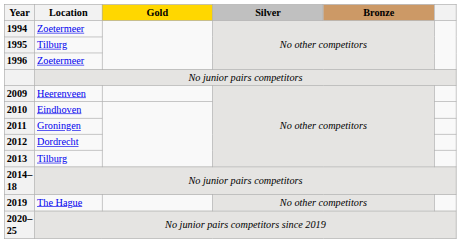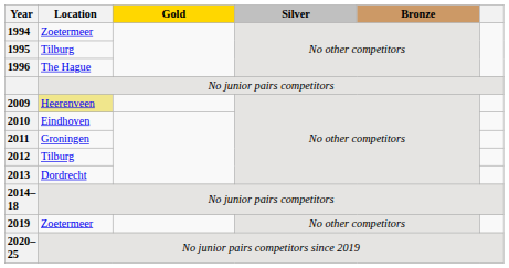 <table class="wikitable unsortable" style="text-align:left; width:80%">
 <tr>
 <th scope="col" style="text-align:center; width:5%">Year</th>
 <th scope="col" style="text-align:center; width:15%">Location</th>
 <th scope="col" style="text-align:center; width:25%; background:gold">Gold</th>
 <th scope="col" style="text-align:center; width:25%; background:silver">Silver</th>
 <th scope="col" style="text-align:center; width:25%; background:#c96">Bronze</th>
 <th scope="col" style="text-align:center; width:5%"></th>
 </tr>
 <tr>
 <th scope="row" style="text-align:left">1994</th>
 <td><a href='#'>Zoetermeer</a></td>
 <td rowspan="3"></td>
 <td colspan="2" rowspan="3" align="center" bgcolor="e5e4e2"><em>No other competitors</em></td>
 <td rowspan="3"></td>
 </tr>
 <tr>
 <th scope="row" style="text-align:left">1995</th>
 <td><a href='#'>Tilburg</a></td>
 </tr>
 <tr>
 <th scope="row" style="text-align:left">1996</th>
-<td><a href='#'>Zoetermeer</a></td>
+<td><a href='#'>The Hague</a></td>
 </tr>
 <tr>
 <th scope="row" style="text-align:left"></th>
 <td colspan="5" align="center" bgcolor="e5e4e2"><em>No junior pairs competitors</em></td>
 </tr>
 <tr>
 <th scope="row" style="text-align:left">2009</th>
-<td><a href='#'>Heerenveen</a></td>
+<td style="background: khaki;"><a href='#'>Heerenveen</a></td>
 <td></td>
 <td colspan="2" rowspan="5" align="center" bgcolor="e5e4e2"><em>No other competitors</em></td>
 <td></td>
 </tr>
 <tr>
 <th scope="row" style="text-align:left">2010</th>
 <td><a href='#'>Eindhoven</a></td>
 <td rowspan="4"></td>
 <td></td>
 </tr>
 <tr>
 <th scope="row" style="text-align:left">2011</th>
 <td><a href='#'>Groningen</a></td>
 <td></td>
 </tr>
 <tr>
 <th scope="row" style="text-align:left">2012</th>
-<td><a href='#'>Dordrecht</a></td>
+<td><a href='#'>Tilburg</a></td>
 <td></td>
 </tr>
 <tr>
 <th scope="row" style="text-align:left">2013</th>
-<td><a href='#'>Tilburg</a></td>
+<td><a href='#'>Dordrecht</a></td>
 <td></td>
 </tr>
 <tr>
 <th scope="row" style="text-align:left">2014–18</th>
 <td colspan="5" align="center" bgcolor="e5e4e2"><em>No junior pairs competitors</em></td>
 </tr>
 <tr>
 <th scope="row" style="text-align:left">2019</th>
-<td><a href='#'>The Hague</a></td>
+<td><a href='#'>Zoetermeer</a></td>
 <td></td>
 <td colspan="2" align="center" bgcolor="e5e4e2"><em>No other competitors</em></td>
 <td></td>
 </tr>
 <tr>
 <th scope="row" style="text-align:left">2020–25</th>
 <td colspan="5" align="center" bgcolor="e5e4e2"><em>No junior pairs competitors since 2019</em></td>
 </tr>
 </table>
